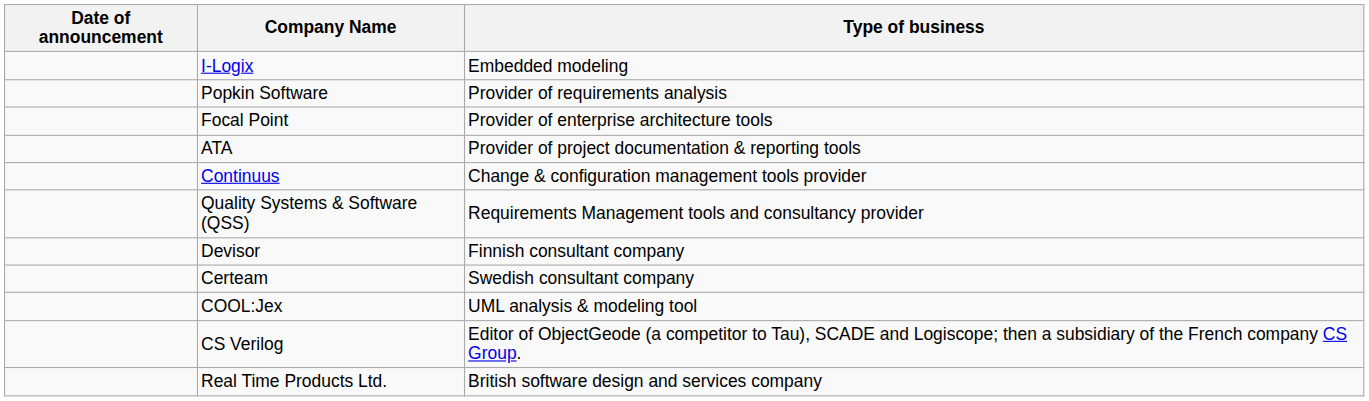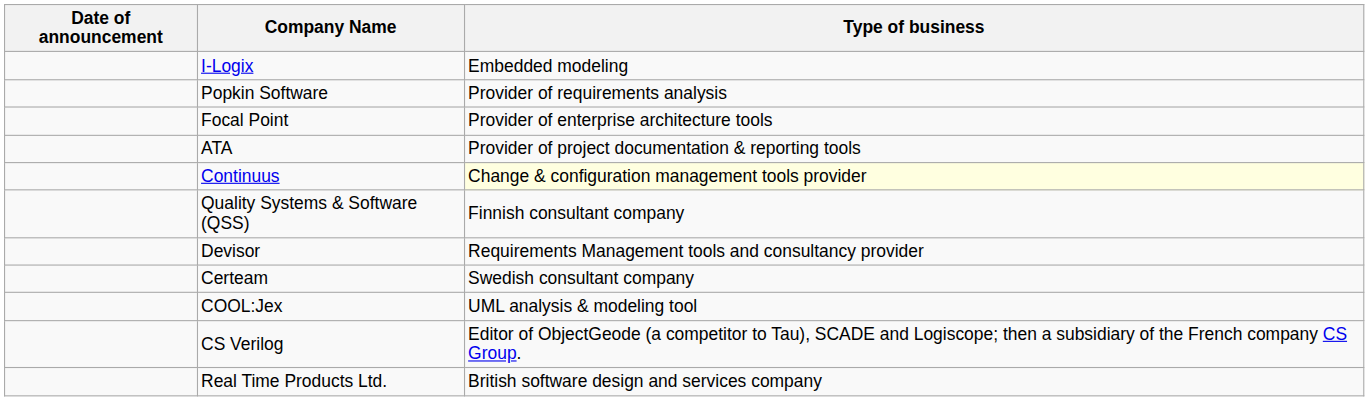 <table class="wikitable sortable">
 <tr>
 <th>Date of announcement</th>
 <th>Company Name</th>
 <th>Type of business</th>
 </tr>
 <tr>
 <td></td>
 <td><a href='#'>I-Logix</a></td>
 <td>Embedded modeling</td>
 </tr>
 <tr>
 <td></td>
 <td>Popkin Software</td>
 <td>Provider of requirements analysis</td>
 </tr>
 <tr>
 <td></td>
 <td>Focal Point</td>
 <td>Provider of enterprise architecture tools</td>
 </tr>
 <tr>
 <td></td>
 <td>ATA</td>
 <td>Provider of project documentation & reporting tools</td>
 </tr>
 <tr>
 <td></td>
 <td><a href='#'>Continuus</a></td>
-<td>Change & configuration management tools provider</td>
+<td style="background: lightyellow;">Change & configuration management tools provider</td>
 </tr>
 <tr>
 <td></td>
 <td>Quality Systems & Software (QSS)</td>
-<td>Requirements Management tools and consultancy provider</td>
+<td>Finnish consultant company</td>
 </tr>
 <tr>
 <td></td>
 <td>Devisor</td>
-<td>Finnish consultant company</td>
+<td>Requirements Management tools and consultancy provider</td>
 </tr>
 <tr>
 <td></td>
 <td>Certeam</td>
 <td>Swedish consultant company</td>
 </tr>
 <tr>
 <td></td>
 <td>COOL:Jex</td>
 <td>UML analysis & modeling tool</td>
 </tr>
 <tr>
 <td></td>
 <td>CS Verilog</td>
 <td>Editor of ObjectGeode (a competitor to Tau), SCADE and Logiscope; then a subsidiary of the French company <a href='#'>CS Group</a>.</td>
 </tr>
 <tr>
 <td></td>
 <td>Real Time Products Ltd.</td>
 <td>British software design and services company</td>
 </tr>
 </table>
